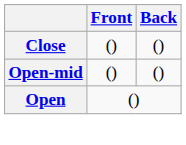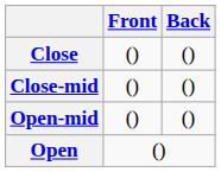 <table class="wikitable" style="text-align: center;">
 <tr>
 <th></th>
 <th><a href='#'>Front</a></th>
 <th><a href='#'>Back</a></th>
 </tr>
 <tr>
 <th><a href='#'>Close</a></th>
+<td> ()</td>
+<td> ()</td>
+</tr>
+<tr>
+<th><a href='#'>Close-mid</a></th>
 <td> ()</td>
 <td> ()</td>
 </tr>
 <tr>
 <th><a href='#'>Open-mid</a></th>
 <td> ()</td>
 <td> ()</td>
 </tr>
 <tr>
 <th><a href='#'>Open</a></th>
 <td colspan="2"> ()</td>
 </tr>
 </table>
